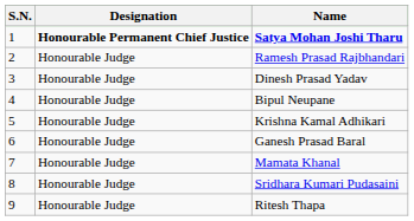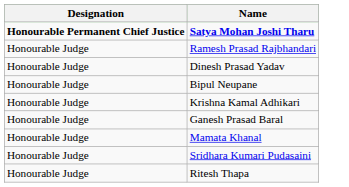 <table class="wikitable sortable">
 <tr style="background:#98fb98;">
-<th>S.N.</th>
 <th>Designation</th>
 <th>Name</th>
 </tr>
 <tr>
-<td>1</td>
 <td><strong>Honourable Permanent Chief Justice </strong></td>
 <td><strong><a href='#'>Satya Mohan Joshi Tharu</a> </strong></td>
 </tr>
 <tr>
-<td>2</td>
 <td>Honourable Judge</td>
 <td><a href='#'>Ramesh Prasad Rajbhandari</a></td>
 </tr>
 <tr>
-<td>3</td>
 <td>Honourable Judge</td>
 <td>Dinesh Prasad Yadav</td>
 </tr>
 <tr>
-<td>4</td>
 <td>Honourable Judge</td>
 <td>Bipul Neupane</td>
 </tr>
 <tr>
-<td>5</td>
 <td>Honourable Judge</td>
 <td>Krishna Kamal Adhikari</td>
 </tr>
 <tr>
-<td>6</td>
 <td>Honourable Judge</td>
 <td>Ganesh Prasad Baral</td>
 </tr>
 <tr>
-<td>7</td>
 <td>Honourable Judge</td>
 <td><a href='#'>Mamata Khanal</a></td>
 </tr>
 <tr>
-<td>8</td>
 <td>Honourable Judge</td>
 <td><a href='#'>Sridhara Kumari Pudasaini</a></td>
 </tr>
 <tr>
-<td>9</td>
 <td>Honourable Judge</td>
 <td>Ritesh Thapa</td>
 </tr>
 </table>
